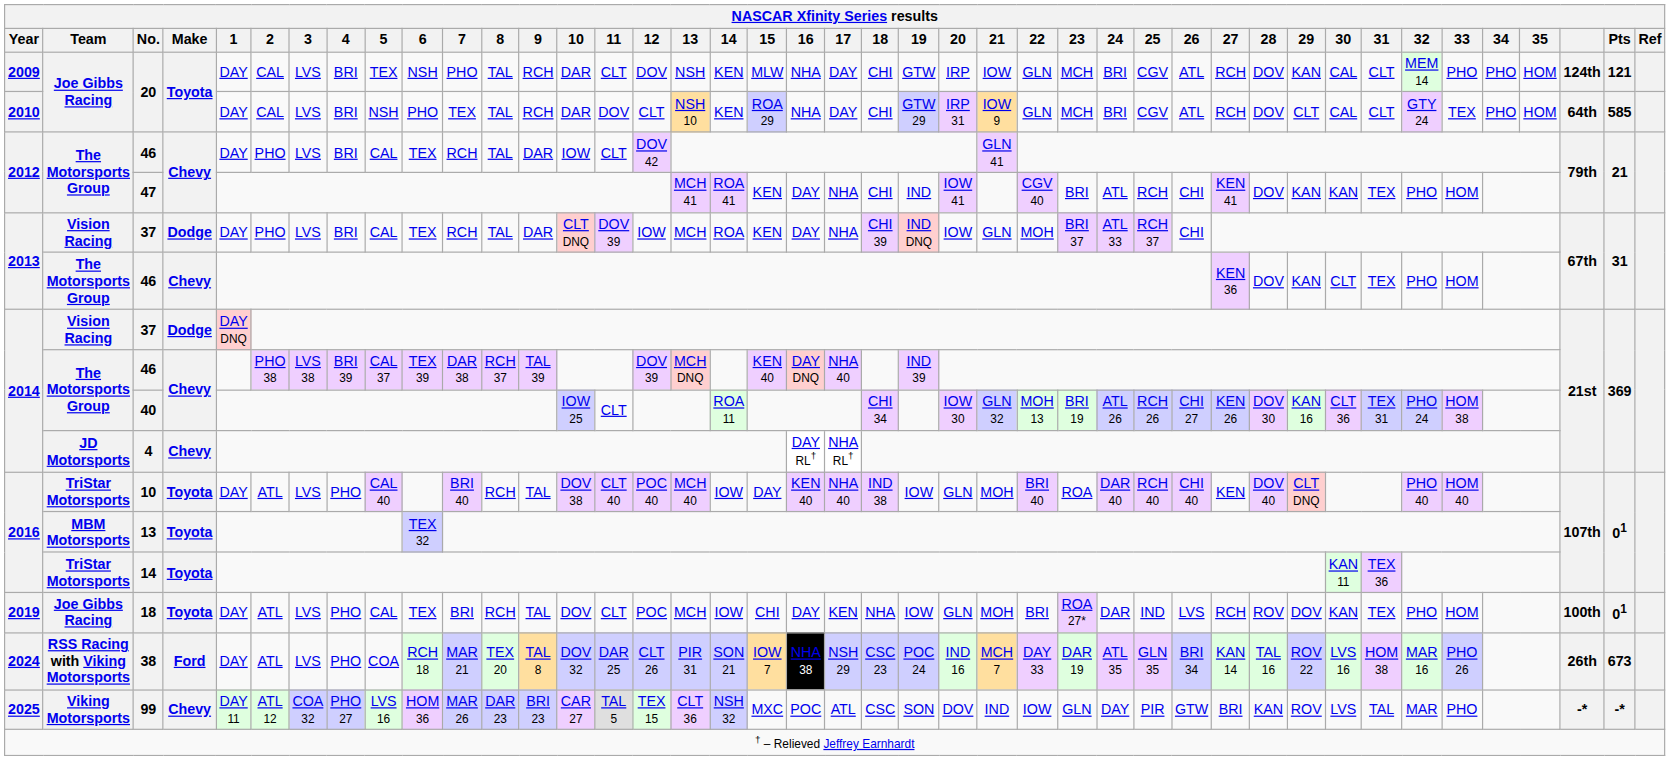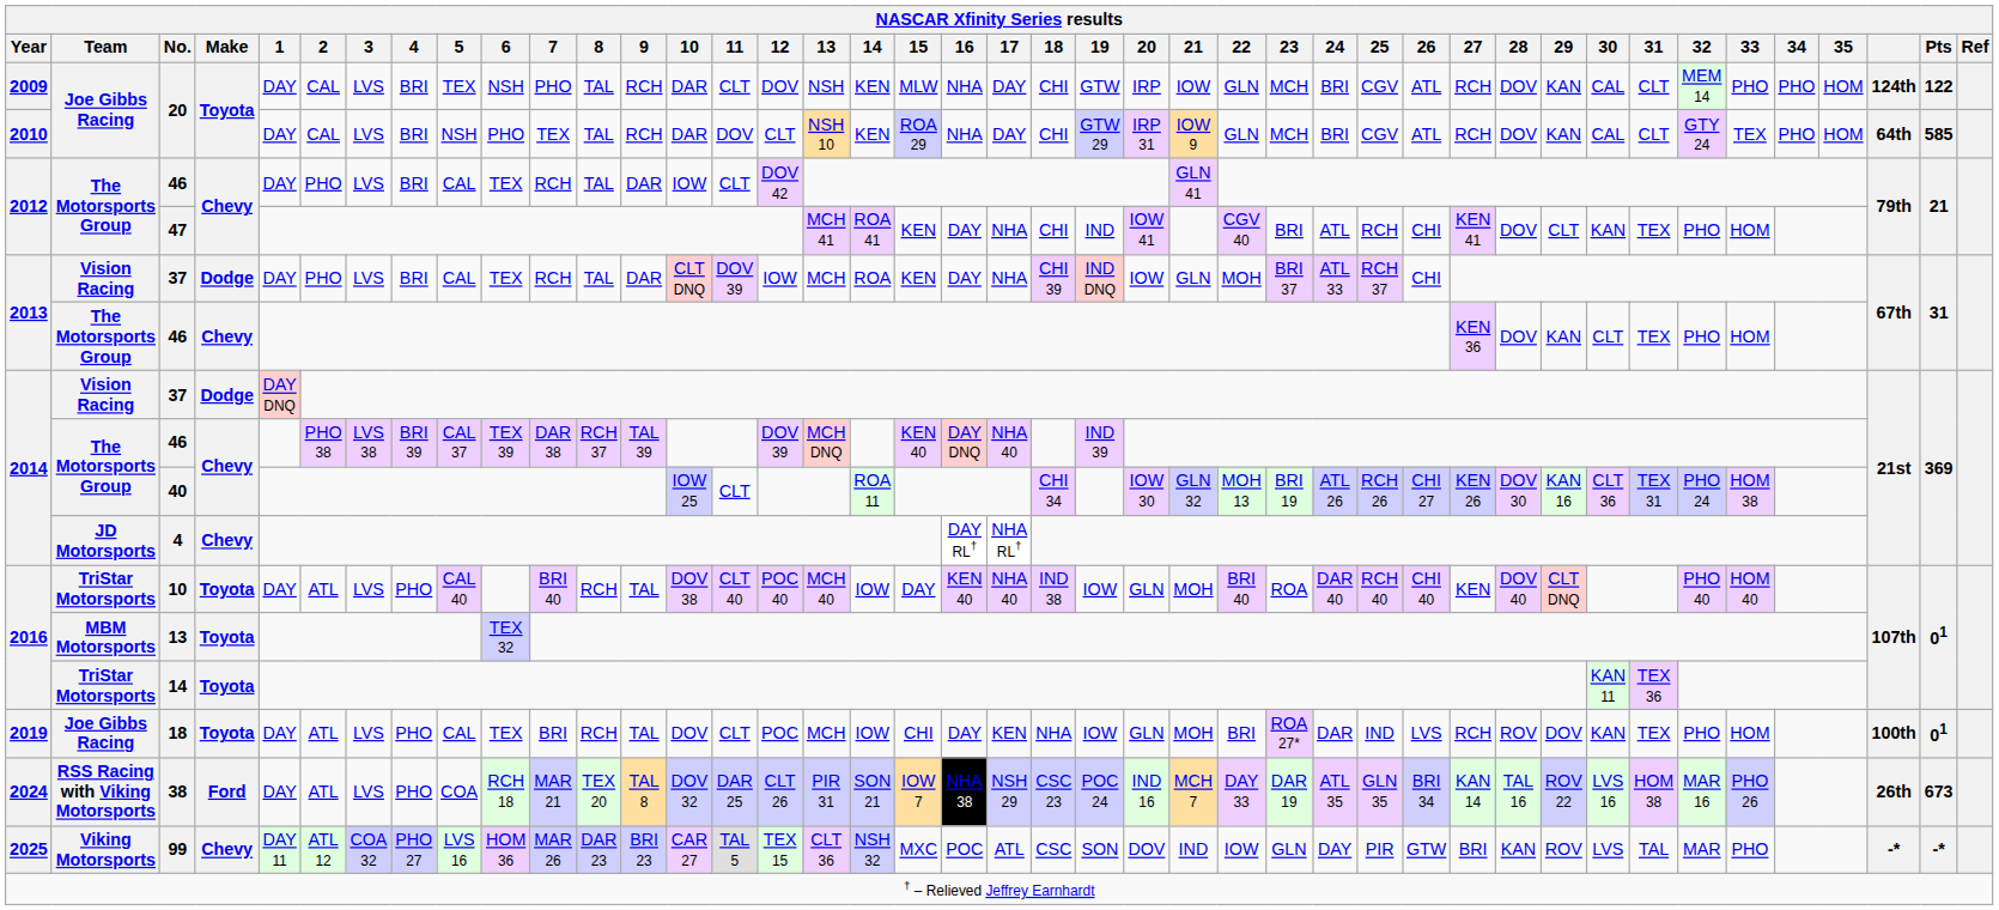 <table class="wikitable" style="text-align:center; font-size:75%">
 <tr>
 <th colspan=42><a href='#'>NASCAR Xfinity Series</a> results</th>
 </tr>
 <tr>
 <th>Year</th>
 <th>Team</th>
 <th>No.</th>
 <th>Make</th>
 <th>1</th>
 <th>2</th>
 <th>3</th>
 <th>4</th>
 <th>5</th>
 <th>6</th>
 <th>7</th>
 <th>8</th>
 <th>9</th>
 <th>10</th>
 <th>11</th>
 <th>12</th>
 <th>13</th>
 <th>14</th>
 <th>15</th>
 <th>16</th>
 <th>17</th>
 <th>18</th>
 <th>19</th>
 <th>20</th>
 <th>21</th>
 <th>22</th>
 <th>23</th>
 <th>24</th>
 <th>25</th>
 <th>26</th>
 <th>27</th>
 <th>28</th>
 <th>29</th>
 <th>30</th>
 <th>31</th>
 <th>32</th>
 <th>33</th>
 <th>34</th>
 <th>35</th>
 <th></th>
 <th>Pts</th>
 <th>Ref</th>
 </tr>
 <tr>
 <th><a href='#'>2009</a></th>
 <th rowspan=2><a href='#'>Joe Gibbs Racing</a></th>
 <th rowspan=2>20</th>
 <th rowspan=2><a href='#'>Toyota</a></th>
 <td><a href='#'>DAY</a></td>
 <td><a href='#'>CAL</a></td>
 <td><a href='#'>LVS</a></td>
 <td><a href='#'>BRI</a></td>
 <td><a href='#'>TEX</a></td>
 <td><a href='#'>NSH</a></td>
 <td><a href='#'>PHO</a></td>
 <td><a href='#'>TAL</a></td>
 <td><a href='#'>RCH</a></td>
 <td><a href='#'>DAR</a></td>
 <td><a href='#'>CLT</a></td>
 <td><a href='#'>DOV</a></td>
 <td><a href='#'>NSH</a></td>
 <td><a href='#'>KEN</a></td>
 <td><a href='#'>MLW</a></td>
 <td><a href='#'>NHA</a></td>
 <td><a href='#'>DAY</a></td>
 <td><a href='#'>CHI</a></td>
 <td><a href='#'>GTW</a></td>
 <td><a href='#'>IRP</a></td>
 <td><a href='#'>IOW</a></td>
 <td><a href='#'>GLN</a></td>
 <td><a href='#'>MCH</a></td>
 <td><a href='#'>BRI</a></td>
 <td><a href='#'>CGV</a></td>
 <td><a href='#'>ATL</a></td>
 <td><a href='#'>RCH</a></td>
 <td><a href='#'>DOV</a></td>
 <td><a href='#'>KAN</a></td>
 <td><a href='#'>CAL</a></td>
 <td><a href='#'>CLT</a></td>
 <td style="background:#DFFFDF;"><a href='#'>MEM</a><br><small>14</small></td>
 <td><a href='#'>PHO</a></td>
 <td><a href='#'>PHO</a></td>
 <td><a href='#'>HOM</a></td>
 <th>124th</th>
-<th>121</th>
+<th>122</th>
 <th></th>
 </tr>
 <tr>
 <th><a href='#'>2010</a></th>
 <td><a href='#'>DAY</a></td>
 <td><a href='#'>CAL</a></td>
 <td><a href='#'>LVS</a></td>
 <td><a href='#'>BRI</a></td>
 <td><a href='#'>NSH</a></td>
 <td><a href='#'>PHO</a></td>
 <td><a href='#'>TEX</a></td>
 <td><a href='#'>TAL</a></td>
 <td><a href='#'>RCH</a></td>
 <td><a href='#'>DAR</a></td>
 <td><a href='#'>DOV</a></td>
 <td><a href='#'>CLT</a></td>
 <td style="background:#FFDF9F;"><a href='#'>NSH</a><br><small>10</small></td>
 <td><a href='#'>KEN</a></td>
 <td style="background:#CFCFFF;"><a href='#'>ROA</a><br><small>29</small></td>
 <td><a href='#'>NHA</a></td>
 <td><a href='#'>DAY</a></td>
 <td><a href='#'>CHI</a></td>
 <td style="background:#CFCFFF;"><a href='#'>GTW</a><br><small>29</small></td>
 <td style="background:#EFCFFF;"><a href='#'>IRP</a><br><small>31</small></td>
 <td style="background:#FFDF9F;"><a href='#'>IOW</a><br><small>9</small></td>
 <td><a href='#'>GLN</a></td>
 <td><a href='#'>MCH</a></td>
 <td><a href='#'>BRI</a></td>
 <td><a href='#'>CGV</a></td>
 <td><a href='#'>ATL</a></td>
 <td><a href='#'>RCH</a></td>
 <td><a href='#'>DOV</a></td>
-<td><a href='#'>CLT</a></td>
+<td><a href='#'>KAN</a></td>
 <td><a href='#'>CAL</a></td>
 <td><a href='#'>CLT</a></td>
 <td style="background:#EFCFFF;"><a href='#'>GTY</a><br><small>24</small></td>
 <td><a href='#'>TEX</a></td>
 <td><a href='#'>PHO</a></td>
 <td><a href='#'>HOM</a></td>
 <th>64th</th>
 <th>585</th>
 <th></th>
 </tr>
 <tr>
 <th rowspan=2><a href='#'>2012</a></th>
 <th rowspan=2><a href='#'>The Motorsports Group</a></th>
 <th>46</th>
 <th rowspan=2><a href='#'>Chevy</a></th>
 <td><a href='#'>DAY</a></td>
 <td><a href='#'>PHO</a></td>
 <td><a href='#'>LVS</a></td>
 <td><a href='#'>BRI</a></td>
 <td><a href='#'>CAL</a></td>
 <td><a href='#'>TEX</a></td>
 <td><a href='#'>RCH</a></td>
 <td><a href='#'>TAL</a></td>
 <td><a href='#'>DAR</a></td>
 <td><a href='#'>IOW</a></td>
 <td><a href='#'>CLT</a></td>
 <td style="background:#EFCFFF;"><a href='#'>DOV</a><br><small>42</small></td>
 <td colspan=8></td>
 <td style="background:#EFCFFF;"><a href='#'>GLN</a><br><small>41</small></td>
 <td colspan=14></td>
 <th rowspan=2>79th</th>
 <th rowspan=2>21</th>
 <th rowspan=2></th>
 </tr>
 <tr>
 <th>47</th>
 <td colspan=12></td>
 <td style="background:#EFCFFF;"><a href='#'>MCH</a><br><small>41</small></td>
 <td style="background:#EFCFFF;"><a href='#'>ROA</a><br><small>41</small></td>
 <td><a href='#'>KEN</a></td>
 <td><a href='#'>DAY</a></td>
 <td><a href='#'>NHA</a></td>
 <td><a href='#'>CHI</a></td>
 <td><a href='#'>IND</a></td>
 <td style="background:#EFCFFF;"><a href='#'>IOW</a><br><small>41</small></td>
 <td></td>
 <td style="background:#EFCFFF;"><a href='#'>CGV</a><br><small>40</small></td>
 <td><a href='#'>BRI</a></td>
 <td><a href='#'>ATL</a></td>
 <td><a href='#'>RCH</a></td>
 <td><a href='#'>CHI</a></td>
 <td style="background:#EFCFFF;"><a href='#'>KEN</a><br><small>41</small></td>
 <td><a href='#'>DOV</a></td>
-<td><a href='#'>KAN</a></td>
+<td><a href='#'>CLT</a></td>
 <td><a href='#'>KAN</a></td>
 <td><a href='#'>TEX</a></td>
 <td><a href='#'>PHO</a></td>
 <td><a href='#'>HOM</a></td>
 <td colspan=2></td>
 </tr>
 <tr>
 <th rowspan=2><a href='#'>2013</a></th>
 <th><a href='#'>Vision Racing</a></th>
 <th>37</th>
 <th><a href='#'>Dodge</a></th>
 <td><a href='#'>DAY</a></td>
 <td><a href='#'>PHO</a></td>
 <td><a href='#'>LVS</a></td>
 <td><a href='#'>BRI</a></td>
 <td><a href='#'>CAL</a></td>
 <td><a href='#'>TEX</a></td>
 <td><a href='#'>RCH</a></td>
 <td><a href='#'>TAL</a></td>
 <td><a href='#'>DAR</a></td>
 <td style="background:#FFCFCF;"><a href='#'>CLT</a><br><small>DNQ</small></td>
 <td style="background:#EFCFFF;"><a href='#'>DOV</a><br><small>39</small></td>
 <td><a href='#'>IOW</a></td>
 <td><a href='#'>MCH</a></td>
 <td><a href='#'>ROA</a></td>
 <td><a href='#'>KEN</a></td>
 <td><a href='#'>DAY</a></td>
 <td><a href='#'>NHA</a></td>
 <td style="background:#EFCFFF;"><a href='#'>CHI</a><br><small>39</small></td>
 <td style="background:#FFCFCF;"><a href='#'>IND</a><br><small>DNQ</small></td>
 <td><a href='#'>IOW</a></td>
 <td><a href='#'>GLN</a></td>
 <td><a href='#'>MOH</a></td>
 <td style="background:#EFCFFF;"><a href='#'>BRI</a><br><small>37</small></td>
 <td style="background:#EFCFFF;"><a href='#'>ATL</a><br><small>33</small></td>
 <td style="background:#EFCFFF;"><a href='#'>RCH</a><br><small>37</small></td>
 <td><a href='#'>CHI</a></td>
 <td colspan=9></td>
 <th rowspan=2>67th</th>
 <th rowspan=2>31</th>
 <th rowspan=2></th>
 </tr>
 <tr>
 <th><a href='#'>The Motorsports Group</a></th>
 <th>46</th>
 <th><a href='#'>Chevy</a></th>
 <td colspan=26></td>
 <td style="background:#EFCFFF;"><a href='#'>KEN</a><br><small>36</small></td>
 <td><a href='#'>DOV</a></td>
 <td><a href='#'>KAN</a></td>
 <td><a href='#'>CLT</a></td>
 <td><a href='#'>TEX</a></td>
 <td><a href='#'>PHO</a></td>
 <td><a href='#'>HOM</a></td>
 <td colspan=2></td>
 </tr>
 <tr>
 <th rowspan=4><a href='#'>2014</a></th>
 <th><a href='#'>Vision Racing</a></th>
 <th>37</th>
 <th><a href='#'>Dodge</a></th>
 <td style="background:#FFCFCF;"><a href='#'>DAY</a><br><small>DNQ</small></td>
 <td colspan=34></td>
 <th rowspan=4>21st</th>
 <th rowspan=4>369</th>
 <th rowspan=4></th>
 </tr>
 <tr>
 <th rowspan=2><a href='#'>The Motorsports Group</a></th>
 <th>46</th>
 <th rowspan=2><a href='#'>Chevy</a></th>
 <td></td>
 <td style="background:#EFCFFF;"><a href='#'>PHO</a><br><small>38</small></td>
 <td style="background:#EFCFFF;"><a href='#'>LVS</a><br><small>38</small></td>
 <td style="background:#EFCFFF;"><a href='#'>BRI</a><br><small>39</small></td>
 <td style="background:#EFCFFF;"><a href='#'>CAL</a><br><small>37</small></td>
 <td style="background:#EFCFFF;"><a href='#'>TEX</a><br><small>39</small></td>
 <td style="background:#EFCFFF;"><a href='#'>DAR</a><br><small>38</small></td>
 <td style="background:#EFCFFF;"><a href='#'>RCH</a><br><small>37</small></td>
 <td style="background:#EFCFFF;"><a href='#'>TAL</a><br><small>39</small></td>
 <td colspan=2></td>
 <td style="background:#EFCFFF;"><a href='#'>DOV</a><br><small>39</small></td>
 <td style="background:#FFCFCF;"><a href='#'>MCH</a><br><small>DNQ</small></td>
 <td colspan=1></td>
 <td style="background:#EFCFFF;"><a href='#'>KEN</a><br><small>40</small></td>
 <td style="background:#FFCFCF;"><a href='#'>DAY</a><br><small>DNQ</small></td>
 <td style="background:#EFCFFF;"><a href='#'>NHA</a><br><small>40</small></td>
 <td></td>
 <td style="background:#EFCFFF;"><a href='#'>IND</a><br><small>39</small></td>
 <td colspan=16></td>
 </tr>
 <tr>
 <th>40</th>
 <td colspan=9></td>
 <td style="background:#CFCFFF;"><a href='#'>IOW</a><br><small>25</small></td>
 <td><a href='#'>CLT</a></td>
 <td colspan=2></td>
 <td style="background:#DFFFDF;"><a href='#'>ROA</a><br><small>11</small></td>
 <td colspan=3></td>
 <td style="background:#EFCFFF;"><a href='#'>CHI</a><br><small>34</small></td>
 <td colspan=1></td>
 <td style="background:#EFCFFF;"><a href='#'>IOW</a><br><small>30</small></td>
 <td style="background:#CFCFFF;"><a href='#'>GLN</a><br><small>32</small></td>
 <td style="background:#DFFFDF;"><a href='#'>MOH</a><br><small>13</small></td>
 <td style="background:#DFFFDF;"><a href='#'>BRI</a><br><small>19</small></td>
 <td style="background:#CFCFFF;"><a href='#'>ATL</a><br><small>26</small></td>
 <td style="background:#CFCFFF;"><a href='#'>RCH</a><br><small>26</small></td>
 <td style="background:#CFCFFF;"><a href='#'>CHI</a><br><small>27</small></td>
 <td style="background:#CFCFFF;"><a href='#'>KEN</a><br><small>26</small></td>
 <td style="background:#EFCFFF;"><a href='#'>DOV</a><br><small>30</small></td>
 <td style="background:#DFFFDF;"><a href='#'>KAN</a><br><small>16</small></td>
 <td style="background:#EFCFFF;"><a href='#'>CLT</a><br><small>36</small></td>
 <td style="background:#CFCFFF;"><a href='#'>TEX</a><br><small>31</small></td>
 <td style="background:#CFCFFF;"><a href='#'>PHO</a><br><small>24</small></td>
 <td style="background:#EFCFFF;"><a href='#'>HOM</a><br><small>38</small></td>
 <td colspan=2></td>
 </tr>
 <tr>
 <th><a href='#'>JD Motorsports</a></th>
 <th>4</th>
 <th><a href='#'>Chevy</a></th>
 <td colspan=15></td>
 <td style="background:#FFFFFF;"><a href='#'>DAY</a><br><small>RL<sup>†</sup></small></td>
 <td style="background:#FFFFFF;"><a href='#'>NHA</a><br><small>RL<sup>†</sup></small></td>
 <td colspan=18></td>
 </tr>
 <tr>
 <th rowspan=3><a href='#'>2016</a></th>
 <th><a href='#'>TriStar Motorsports</a></th>
 <th>10</th>
 <th><a href='#'>Toyota</a></th>
 <td><a href='#'>DAY</a></td>
 <td><a href='#'>ATL</a></td>
 <td><a href='#'>LVS</a></td>
 <td><a href='#'>PHO</a></td>
 <td style="background:#EFCFFF;"><a href='#'>CAL</a><br><small>40</small></td>
 <td></td>
 <td style="background:#EFCFFF;"><a href='#'>BRI</a><br><small>40</small></td>
 <td><a href='#'>RCH</a></td>
 <td><a href='#'>TAL</a></td>
 <td style="background:#EFCFFF;"><a href='#'>DOV</a><br><small>38</small></td>
 <td style="background:#EFCFFF;"><a href='#'>CLT</a><br><small>40</small></td>
 <td style="background:#EFCFFF;"><a href='#'>POC</a><br><small>40</small></td>
 <td style="background:#EFCFFF;"><a href='#'>MCH</a><br><small>40</small></td>
 <td><a href='#'>IOW</a></td>
 <td><a href='#'>DAY</a></td>
 <td style="background:#EFCFFF;"><a href='#'>KEN</a><br><small>40</small></td>
 <td style="background:#EFCFFF;"><a href='#'>NHA</a><br><small>40</small></td>
 <td style="background:#EFCFFF;"><a href='#'>IND</a><br><small>38</small></td>
 <td><a href='#'>IOW</a></td>
 <td><a href='#'>GLN</a></td>
 <td><a href='#'>MOH</a></td>
 <td style="background:#EFCFFF;"><a href='#'>BRI</a><br><small>40</small></td>
 <td><a href='#'>ROA</a></td>
 <td style="background:#EFCFFF;"><a href='#'>DAR</a><br><small>40</small></td>
 <td style="background:#EFCFFF;"><a href='#'>RCH</a><br><small>40</small></td>
 <td style="background:#EFCFFF;"><a href='#'>CHI</a><br><small>40</small></td>
 <td><a href='#'>KEN</a></td>
 <td style="background:#EFCFFF;"><a href='#'>DOV</a><br><small>40</small></td>
 <td style="background:#FFCFCF;"><a href='#'>CLT</a><br><small>DNQ</small></td>
 <td colspan=2></td>
 <td style="background:#EFCFFF;"><a href='#'>PHO</a><br><small>40</small></td>
 <td style="background:#EFCFFF;"><a href='#'>HOM</a><br><small>40</small></td>
 <td colspan=2></td>
 <th rowspan=3>107th</th>
 <th rowspan=3>0<sup>1</sup></th>
 <th rowspan=3></th>
 </tr>
 <tr>
 <th><a href='#'>MBM Motorsports</a></th>
 <th>13</th>
 <th><a href='#'>Toyota</a></th>
 <td colspan=5></td>
 <td style="background:#CFCFFF;"><a href='#'>TEX</a><br><small>32</small></td>
 <td colspan=29></td>
 </tr>
 <tr>
 <th><a href='#'>TriStar Motorsports</a></th>
 <th>14</th>
 <th><a href='#'>Toyota</a></th>
 <td colspan=29></td>
 <td style="background:#DFFFDF;"><a href='#'>KAN</a><br><small>11</small></td>
 <td style="background:#EFCFFF;"><a href='#'>TEX</a><br><small>36</small></td>
 <td colspan=4></td>
 </tr>
 <tr>
 <th><a href='#'>2019</a></th>
 <th><a href='#'>Joe Gibbs Racing</a></th>
 <th>18</th>
 <th><a href='#'>Toyota</a></th>
 <td><a href='#'>DAY</a></td>
 <td><a href='#'>ATL</a></td>
 <td><a href='#'>LVS</a></td>
 <td><a href='#'>PHO</a></td>
 <td><a href='#'>CAL</a></td>
 <td><a href='#'>TEX</a></td>
 <td><a href='#'>BRI</a></td>
 <td><a href='#'>RCH</a></td>
 <td><a href='#'>TAL</a></td>
 <td><a href='#'>DOV</a></td>
 <td><a href='#'>CLT</a></td>
 <td><a href='#'>POC</a></td>
 <td><a href='#'>MCH</a></td>
 <td><a href='#'>IOW</a></td>
 <td><a href='#'>CHI</a></td>
 <td><a href='#'>DAY</a></td>
 <td><a href='#'>KEN</a></td>
 <td><a href='#'>NHA</a></td>
 <td><a href='#'>IOW</a></td>
 <td><a href='#'>GLN</a></td>
 <td><a href='#'>MOH</a></td>
 <td><a href='#'>BRI</a></td>
 <td style="background:#EFCFFF;"><a href='#'>ROA</a><br><small>27*</small></td>
 <td><a href='#'>DAR</a></td>
 <td><a href='#'>IND</a></td>
 <td><a href='#'>LVS</a></td>
 <td><a href='#'>RCH</a></td>
 <td><a href='#'>ROV</a></td>
 <td><a href='#'>DOV</a></td>
 <td><a href='#'>KAN</a></td>
 <td><a href='#'>TEX</a></td>
 <td><a href='#'>PHO</a></td>
 <td><a href='#'>HOM</a></td>
 <td colspan=2></td>
 <th>100th</th>
 <th>0<sup>1</sup></th>
 <th></th>
 </tr>
 <tr>
 <th><a href='#'>2024</a></th>
 <th><a href='#'>RSS Racing</a> with <a href='#'>Viking Motorsports</a></th>
 <th>38</th>
 <th><a href='#'>Ford</a></th>
 <td><a href='#'>DAY</a></td>
 <td><a href='#'>ATL</a></td>
 <td><a href='#'>LVS</a></td>
 <td><a href='#'>PHO</a></td>
 <td><a href='#'>COA</a></td>
 <td style="background:#DFFFDF;"><a href='#'>RCH</a><br><small>18</small></td>
 <td style="background:#CFCFFF;"><a href='#'>MAR</a><br><small>21</small></td>
 <td style="background:#DFFFDF;"><a href='#'>TEX</a><br><small>20</small></td>
 <td style="background:#FFDF9F;"><a href='#'>TAL</a><br><small>8</small></td>
 <td style="background:#CFCFFF;"><a href='#'>DOV</a><br><small>32</small></td>
 <td style="background:#CFCFFF;"><a href='#'>DAR</a><br><small>25</small></td>
 <td style="background:#CFCFFF;"><a href='#'>CLT</a><br><small>26</small></td>
 <td style="background:#CFCFFF;"><a href='#'>PIR</a><br><small>31</small></td>
 <td style="background:#CFCFFF;"><a href='#'>SON</a><br><small>21</small></td>
 <td style="background:#FFDF9F;"><a href='#'>IOW</a><br><small>7</small></td>
 <td style="background-color:#000000;color:white"><a href='#'><span>NHA</span></a><br><small>38</small></td>
 <td style="background:#CFCFFF;"><a href='#'>NSH</a><br><small>29</small></td>
 <td style="background:#CFCFFF;"><a href='#'>CSC</a><br><small>23</small></td>
 <td style="background:#CFCFFF;"><a href='#'>POC</a><br><small>24</small></td>
 <td style="background:#DFFFDF;"><a href='#'>IND</a><br><small>16</small></td>
 <td style="background:#FFDF9F;"><a href='#'>MCH</a><br><small>7</small></td>
 <td style="background:#EFCFFF;"><a href='#'>DAY</a><br><small>33</small></td>
 <td style="background:#DFFFDF;"><a href='#'>DAR</a><br><small>19</small></td>
 <td style="background:#EFCFFF;"><a href='#'>ATL</a><br><small>35</small></td>
 <td style="background:#EFCFFF;"><a href='#'>GLN</a><br><small>35</small></td>
 <td style="background:#CFCFFF;"><a href='#'>BRI</a><br><small>34</small></td>
 <td style="background:#DFFFDF;"><a href='#'>KAN</a><br><small>14</small></td>
 <td style="background:#DFFFDF;"><a href='#'>TAL</a><br><small>16</small></td>
 <td style="background:#CFCFFF;"><a href='#'>ROV</a><br><small>22</small></td>
 <td style="background:#DFFFDF;"><a href='#'>LVS</a><br><small>16</small></td>
 <td style="background:#EFCFFF;"><a href='#'>HOM</a><br><small>38</small></td>
 <td style="background:#DFFFDF;"><a href='#'>MAR</a><br><small>16</small></td>
 <td style="background:#CFCFFF;"><a href='#'>PHO</a><br><small>26</small></td>
 <td colspan=2></td>
 <th>26th</th>
 <th>673</th>
 <th></th>
 </tr>
 <tr>
 <th><a href='#'>2025</a></th>
 <th><a href='#'>Viking Motorsports</a></th>
 <th>99</th>
 <th><a href='#'>Chevy</a></th>
 <td style="background:#DFFFDF;"><a href='#'>DAY</a><br><small>11</small></td>
 <td style="background:#DFFFDF;"><a href='#'>ATL</a><br><small>12</small></td>
 <td style="background:#CFCFFF;"><a href='#'>COA</a><br><small>32</small></td>
 <td style="background:#CFCFFF;"><a href='#'>PHO</a><br><small>27</small></td>
 <td style="background:#DFFFDF;"><a href='#'>LVS</a><br><small>16</small></td>
 <td style="background:#EFCFFF;"><a href='#'>HOM</a><br><small>36</small></td>
 <td style="background:#CFCFFF;"><a href='#'>MAR</a><br><small>26</small></td>
 <td style="background:#CFCFFF;"><a href='#'>DAR</a><br><small>23</small></td>
 <td style="background:#CFCFFF;"><a href='#'>BRI</a><br><small>23</small></td>
 <td style="background:#EFCFFF;"><a href='#'>CAR</a><br><small>27</small></td>
 <td style="background:#DFDFDF;"><a href='#'>TAL</a><br><small>5</small></td>
 <td style="background:#DFFFDF;"><a href='#'>TEX</a><br><small>15</small></td>
 <td style="background:#EFCFFF;"><a href='#'>CLT</a><br><small>36</small></td>
 <td style="background:#CFCFFF;"><a href='#'>NSH</a><br><small>32</small></td>
 <td><a href='#'>MXC</a></td>
 <td><a href='#'>POC</a></td>
 <td><a href='#'>ATL</a></td>
 <td><a href='#'>CSC</a></td>
 <td><a href='#'>SON</a></td>
 <td><a href='#'>DOV</a></td>
 <td><a href='#'>IND</a></td>
 <td><a href='#'>IOW</a></td>
 <td><a href='#'>GLN</a></td>
 <td><a href='#'>DAY</a></td>
 <td><a href='#'>PIR</a></td>
 <td><a href='#'>GTW</a></td>
 <td><a href='#'>BRI</a></td>
 <td><a href='#'>KAN</a></td>
 <td><a href='#'>ROV</a></td>
 <td><a href='#'>LVS</a></td>
 <td><a href='#'>TAL</a></td>
 <td><a href='#'>MAR</a></td>
 <td><a href='#'>PHO</a></td>
 <td colspan=2></td>
 <th>-*</th>
 <th>-*</th>
 <th></th>
 </tr>
 <tr>
 <td colspan=42><small><sup>†</sup> – Relieved <a href='#'>Jeffrey Earnhardt</a></small></td>
 </tr>
 </table>
